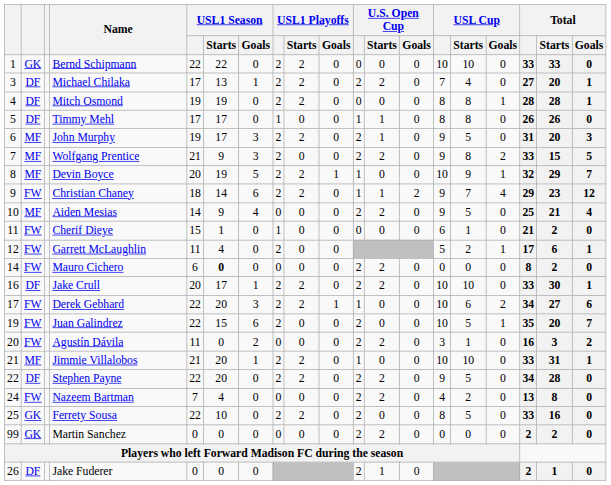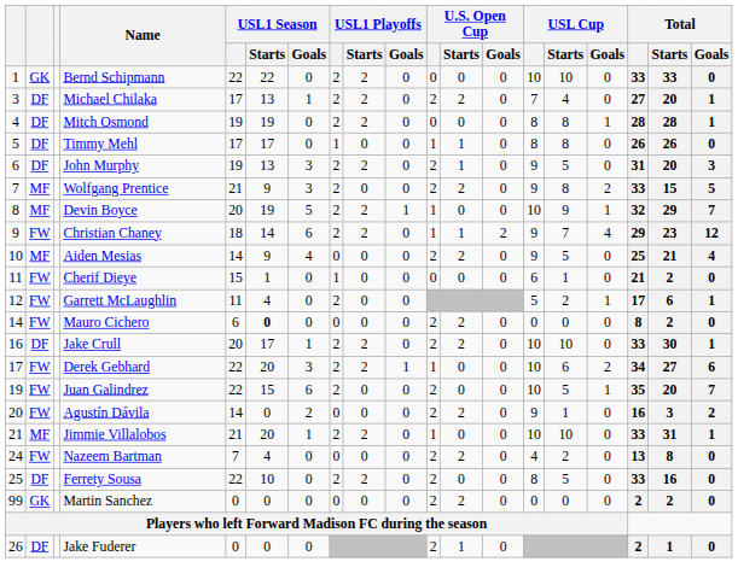 <table class="wikitable sortable" style="text-align:center">
 <tr>
 <th rowspan="2"></th>
 <th rowspan="2"></th>
 <th rowspan="2"></th>
 <th rowspan="2" style="width:180px;">Name</th>
 <th colspan="3" style="width:100px;"><a href='#'>USL1 Season</a></th>
 <th colspan="3" style="width:100px;"><a href='#'>USL1 Playoffs</a></th>
 <th colspan="3" style="width:100px;"><a href='#'>U.S. Open Cup</a></th>
 <th colspan="3" style="width:100px;"><a href='#'>USL Cup</a></th>
 <th colspan="3" style="width:100px;">Total</th>
 </tr>
 <tr>
 <th></th>
 <th>Starts</th>
 <th>Goals</th>
 <th></th>
 <th>Starts</th>
 <th>Goals</th>
 <th></th>
 <th>Starts</th>
 <th>Goals</th>
 <th></th>
 <th>Starts</th>
 <th>Goals</th>
 <th></th>
 <th>Starts</th>
 <th>Goals</th>
 </tr>
 <tr>
 <td>1</td>
 <td><a href='#'>GK</a></td>
 <td></td>
 <td align="left" data-sort-value="Schipmann, Bernd"><a href='#'>Bernd Schipmann</a></td>
 <td>22</td>
 <td>22</td>
 <td>0</td>
 <td>2</td>
 <td>2</td>
 <td>0</td>
 <td>0</td>
 <td>0</td>
 <td>0</td>
 <td>10</td>
 <td>10</td>
 <td>0</td>
 <th>33</th>
 <th>33</th>
 <th>0</th>
 </tr>
 <tr>
 <td>3</td>
 <td><a href='#'>DF</a></td>
 <td></td>
 <td align="left" data-sort-value="Chilaka, Michael"><a href='#'>Michael Chilaka</a></td>
 <td>17</td>
 <td>13</td>
 <td>1</td>
 <td>2</td>
 <td>2</td>
 <td>0</td>
 <td>2</td>
 <td>2</td>
 <td>0</td>
 <td>7</td>
 <td>4</td>
 <td>0</td>
 <th>27</th>
 <th>20</th>
 <th>1</th>
 </tr>
 <tr>
 <td>4</td>
 <td><a href='#'>DF</a></td>
 <td></td>
 <td align="left" data-sort-value="Osmond, Mitch"><a href='#'>Mitch Osmond</a></td>
 <td>19</td>
 <td>19</td>
 <td>0</td>
 <td>2</td>
 <td>2</td>
 <td>0</td>
 <td>0</td>
 <td>0</td>
 <td>0</td>
 <td>8</td>
 <td>8</td>
 <td>1</td>
 <th>28</th>
 <th>28</th>
 <th>1</th>
 </tr>
 <tr>
 <td>5</td>
 <td><a href='#'>DF</a></td>
 <td></td>
 <td align="left" data-sort-value="Mehl, Timmy"><a href='#'>Timmy Mehl</a></td>
 <td>17</td>
 <td>17</td>
 <td>0</td>
 <td>1</td>
 <td>0</td>
 <td>0</td>
 <td>1</td>
 <td>1</td>
 <td>0</td>
 <td>8</td>
 <td>8</td>
 <td>0</td>
 <th>26</th>
 <th>26</th>
 <th>0</th>
 </tr>
 <tr>
 <td>6</td>
-<td><a href='#'>MF</a></td>
+<td><a href='#'>DF</a></td>
 <td></td>
 <td align="left" data-sort-value="Murphy, John"><a href='#'>John Murphy</a></td>
 <td>19</td>
-<td>17</td>
+<td>13</td>
 <td>3</td>
 <td>2</td>
 <td>2</td>
 <td>0</td>
 <td>2</td>
 <td>1</td>
 <td>0</td>
 <td>9</td>
 <td>5</td>
 <td>0</td>
 <th>31</th>
 <th>20</th>
 <th>3</th>
 </tr>
 <tr>
 <td>7</td>
 <td><a href='#'>MF</a></td>
 <td></td>
 <td align="left" data-sort-value="Prentice, Wolfgang"><a href='#'>Wolfgang Prentice</a></td>
 <td>21</td>
 <td>9</td>
 <td>3</td>
 <td>2</td>
 <td>0</td>
 <td>0</td>
 <td>2</td>
 <td>2</td>
 <td>0</td>
 <td>9</td>
 <td>8</td>
 <td>2</td>
 <th>33</th>
 <th>15</th>
 <th>5</th>
 </tr>
 <tr>
 <td>8</td>
 <td><a href='#'>MF</a></td>
 <td></td>
 <td align="left" data-sort-value="Boyce, Devin"><a href='#'>Devin Boyce</a></td>
 <td>20</td>
 <td>19</td>
 <td>5</td>
 <td>2</td>
 <td>2</td>
 <td>1</td>
 <td>1</td>
 <td>0</td>
 <td>0</td>
 <td>10</td>
 <td>9</td>
 <td>1</td>
 <th>32</th>
 <th>29</th>
 <th>7</th>
 </tr>
 <tr>
 <td>9</td>
 <td><a href='#'>FW</a></td>
 <td></td>
 <td align="left" data-sort-value="Chaney, Christian"><a href='#'>Christian Chaney</a></td>
 <td>18</td>
 <td>14</td>
 <td>6</td>
 <td>2</td>
 <td>2</td>
 <td>0</td>
 <td>1</td>
 <td>1</td>
 <td>2</td>
 <td>9</td>
 <td>7</td>
 <td>4</td>
 <th>29</th>
 <th>23</th>
 <th>12</th>
 </tr>
 <tr>
 <td>10</td>
 <td><a href='#'>MF</a></td>
 <td></td>
 <td align="left" data-sort-value="Mesias, Aiden"><a href='#'>Aiden Mesias</a></td>
 <td>14</td>
 <td>9</td>
 <td>4</td>
 <td>0</td>
 <td>0</td>
 <td>0</td>
 <td>2</td>
 <td>2</td>
 <td>0</td>
 <td>9</td>
 <td>5</td>
 <td>0</td>
 <th>25</th>
 <th>21</th>
 <th>4</th>
 </tr>
 <tr>
 <td>11</td>
 <td><a href='#'>FW</a></td>
 <td></td>
 <td align="left" data-sort-value="Dieye, Cherif"><a href='#'>Cherif Dieye</a></td>
 <td>15</td>
 <td>1</td>
 <td>0</td>
 <td>1</td>
 <td>0</td>
 <td>0</td>
 <td>0</td>
 <td>0</td>
 <td>0</td>
 <td>6</td>
 <td>1</td>
 <td>0</td>
 <th>21</th>
 <th>2</th>
 <th>0</th>
 </tr>
 <tr>
 <td>12</td>
 <td><a href='#'>FW</a></td>
 <td></td>
 <td align="left" data-sort-value="McLaughlin, Garrett"><a href='#'>Garrett McLaughlin</a></td>
 <td>11</td>
 <td>4</td>
 <td>0</td>
 <td>2</td>
 <td>0</td>
 <td>0</td>
 <td bgcolor="silver" colspan=3></td>
 <td>5</td>
 <td>2</td>
 <td>1</td>
 <th>17</th>
 <th>6</th>
 <th>1</th>
 </tr>
 <tr>
 <td>14</td>
 <td><a href='#'>FW</a></td>
 <td></td>
 <td align="left" data-sort-value="Cichero, Mauro"><a href='#'>Mauro Cichero</a></td>
 <td>6</td>
 <td><strong>0</strong></td>
 <td>0</td>
 <td>0</td>
 <td>0</td>
 <td>0</td>
 <td>2</td>
 <td>2</td>
 <td>0</td>
 <td>0</td>
 <td>0</td>
 <td>0</td>
 <th>8</th>
 <th>2</th>
 <th>0</th>
 </tr>
 <tr>
 <td>16</td>
 <td><a href='#'>DF</a></td>
 <td></td>
 <td align="left" data-sort-value="Crull, Jake"><a href='#'>Jake Crull</a></td>
 <td>20</td>
 <td>17</td>
 <td>1</td>
 <td>2</td>
 <td>2</td>
 <td>0</td>
 <td>2</td>
 <td>2</td>
 <td>0</td>
 <td>10</td>
 <td>10</td>
 <td>0</td>
 <th>33</th>
 <th>30</th>
 <th>1</th>
 </tr>
 <tr>
 <td>17</td>
 <td><a href='#'>FW</a></td>
 <td></td>
 <td align="left" data-sort-value="Gebhard, Derek"><a href='#'>Derek Gebhard</a></td>
 <td>22</td>
 <td>20</td>
 <td>3</td>
 <td>2</td>
 <td>2</td>
 <td>1</td>
 <td>1</td>
 <td>0</td>
 <td>0</td>
 <td>10</td>
 <td>6</td>
 <td>2</td>
 <th>34</th>
 <th>27</th>
 <th>6</th>
 </tr>
 <tr>
 <td>19</td>
 <td><a href='#'>FW</a></td>
 <td></td>
 <td align="left" data-sort-value="Galindrez, Juan"><a href='#'>Juan Galindrez</a></td>
 <td>22</td>
 <td>15</td>
 <td>6</td>
 <td>2</td>
 <td>0</td>
 <td>0</td>
 <td>2</td>
 <td>0</td>
 <td>0</td>
 <td>10</td>
 <td>5</td>
 <td>1</td>
 <th>35</th>
 <th>20</th>
 <th>7</th>
 </tr>
 <tr>
 <td>20</td>
 <td><a href='#'>FW</a></td>
 <td></td>
 <td align="left" data-sort-value="Davila, Agustin"><a href='#'>Agustín Dávila</a></td>
-<td>11</td>
+<td>14</td>
 <td>0</td>
 <td>2</td>
 <td>0</td>
 <td>0</td>
 <td>0</td>
 <td>2</td>
 <td>2</td>
 <td>0</td>
-<td>3</td>
+<td>9</td>
 <td>1</td>
 <td>0</td>
 <th>16</th>
 <th>3</th>
 <th>2</th>
 </tr>
 <tr>
 <td>21</td>
 <td><a href='#'>MF</a></td>
 <td></td>
 <td align="left" data-sort-value="Villalobos, Jimmie"><a href='#'>Jimmie Villalobos</a></td>
 <td>21</td>
 <td>20</td>
 <td>1</td>
 <td>2</td>
 <td>2</td>
 <td>0</td>
 <td>1</td>
 <td>0</td>
 <td>0</td>
 <td>10</td>
 <td>10</td>
 <td>0</td>
 <th>33</th>
 <th>31</th>
 <th>1</th>
 </tr>
 <tr>
-<td>22</td>
-<td><a href='#'>DF</a></td>
-<td></td>
-<td align="left" data-sort-value="Payne, Stephen"><a href='#'>Stephen Payne</a></td>
-<td>22</td>
-<td>20</td>
-<td>0</td>
-<td>2</td>
-<td>2</td>
-<td>0</td>
-<td>2</td>
-<td>2</td>
-<td>0</td>
-<td>9</td>
-<td>5</td>
-<td>0</td>
-<th>34</th>
-<th>28</th>
-<th>0</th>
-</tr>
-<tr>
 <td>24</td>
 <td><a href='#'>FW</a></td>
 <td></td>
 <td align="left" data-sort-value="Bartman, Nazeem"><a href='#'>Nazeem Bartman</a></td>
 <td>7</td>
 <td>4</td>
 <td>0</td>
 <td>0</td>
 <td>0</td>
 <td>0</td>
 <td>2</td>
 <td>2</td>
 <td>0</td>
 <td>4</td>
 <td>2</td>
 <td>0</td>
 <th>13</th>
 <th>8</th>
 <th>0</th>
 </tr>
 <tr>
 <td>25</td>
-<td><a href='#'>GK</a></td>
+<td><a href='#'>DF</a></td>
 <td></td>
 <td align="left" data-sort-value="Sousa, Ferrety"><a href='#'>Ferrety Sousa</a></td>
 <td>22</td>
 <td>10</td>
 <td>0</td>
 <td>2</td>
 <td>2</td>
 <td>0</td>
 <td>2</td>
 <td>0</td>
 <td>0</td>
 <td>8</td>
 <td>5</td>
 <td>0</td>
 <th>33</th>
 <th>16</th>
 <th>0</th>
 </tr>
 <tr>
 <td>99</td>
 <td><a href='#'>GK</a></td>
 <td></td>
 <td align="left" data-sort-value="Sanchez, Martin">Martin Sanchez</td>
 <td>0</td>
 <td>0</td>
 <td>0</td>
 <td>0</td>
 <td>0</td>
 <td>0</td>
 <td>2</td>
 <td>2</td>
 <td>0</td>
 <td>0</td>
 <td>0</td>
 <td>0</td>
 <th>2</th>
 <th>2</th>
 <th>0</th>
 </tr>
 <tr class="sortbottom">
 <th colspan="16">Players who left Forward Madison FC during the season</th>
 </tr>
 <tr class="sortbottom">
 <td>26</td>
 <td><a href='#'>DF</a></td>
 <td></td>
 <td align="left" data-sort-value="Fuderer, Jake">Jake Fuderer</td>
 <td>0</td>
 <td>0</td>
 <td>0</td>
 <td bgcolor="silver" colspan=3></td>
 <td>2</td>
 <td>1</td>
 <td>0</td>
 <td bgcolor="silver" colspan=3></td>
 <th>2</th>
 <th>1</th>
 <th>0</th>
 </tr>
 </table>
